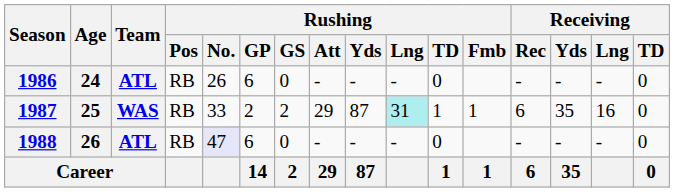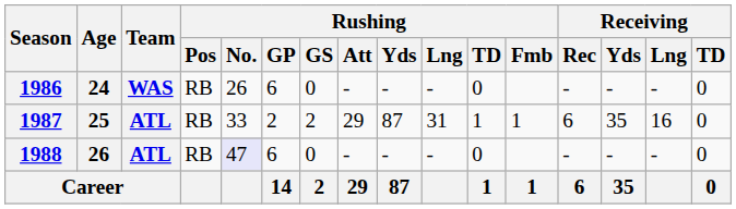 <table class="wikitable">
 <tr>
 <th rowspan="2">Season</th>
 <th rowspan="2">Age</th>
 <th rowspan="2">Team</th>
 <th colspan="9">Rushing</th>
 <th colspan="4">Receiving</th>
 </tr>
 <tr>
 <th>Pos</th>
 <th>No.</th>
 <th>GP</th>
 <th>GS</th>
 <th><abbr>Att</abbr></th>
 <th>Yds</th>
 <th>Lng</th>
 <th>TD</th>
 <th>Fmb</th>
 <th>Rec</th>
 <th><abbr>Yds</abbr></th>
 <th>Lng</th>
 <th><abbr>TD</abbr></th>
 </tr>
 <tr>
 <th><a href='#'>1986</a></th>
 <th>24</th>
-<th><a href='#'>ATL</a></th>
+<th><a href='#'>WAS</a></th>
 <td>RB</td>
 <td>26</td>
 <td>6</td>
 <td>0</td>
 <td>-</td>
 <td>-</td>
 <td>-</td>
 <td>0</td>
 <td></td>
 <td>-</td>
 <td>-</td>
 <td>-</td>
 <td>0</td>
 </tr>
 <tr>
 <th><a href='#'>1987</a></th>
 <th>25</th>
-<th><a href='#'>WAS</a></th>
+<th><a href='#'>ATL</a></th>
 <td>RB</td>
 <td>33</td>
 <td>2</td>
 <td>2</td>
 <td>29</td>
 <td>87</td>
-<td style="background: paleturquoise;">31</td>
+<td>31</td>
 <td>1</td>
 <td>1</td>
 <td>6</td>
 <td>35</td>
 <td>16</td>
 <td>0</td>
 </tr>
 <tr>
 <th><a href='#'>1988</a></th>
 <th>26</th>
 <th><a href='#'>ATL</a></th>
 <td>RB</td>
 <td style="background: lavender;">47</td>
 <td>6</td>
 <td>0</td>
 <td>-</td>
 <td>-</td>
 <td>-</td>
 <td>0</td>
 <td></td>
 <td>-</td>
 <td>-</td>
 <td>-</td>
 <td>0</td>
 </tr>
 <tr>
 <th colspan="3">Career</th>
 <th></th>
 <th></th>
 <th>14</th>
 <th>2</th>
 <th>29</th>
 <th>87</th>
 <th></th>
 <th>1</th>
 <th>1</th>
 <th>6</th>
 <th>35</th>
 <th></th>
 <th>0</th>
 </tr>
 </table>
